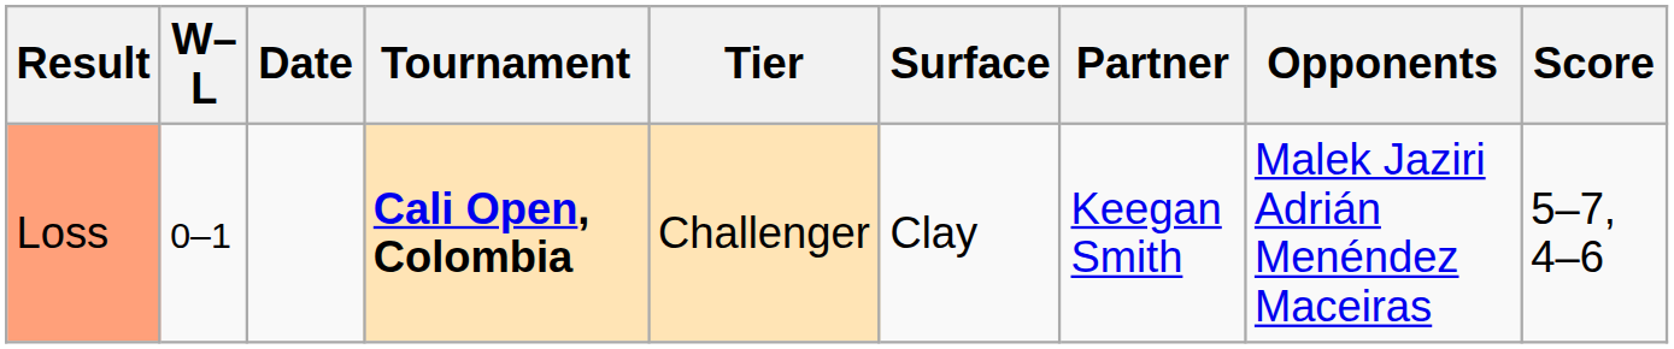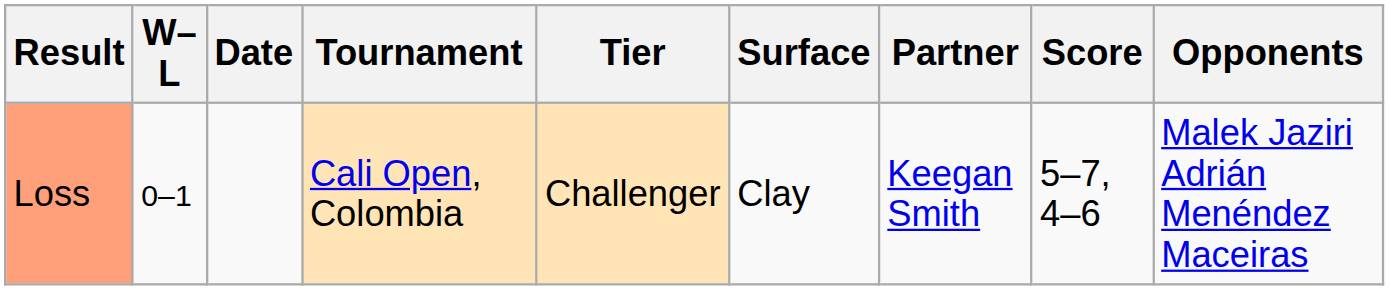 <table class="wikitable">
 <tr>
 <th>Result</th>
 <th class=unsortable>W–L</th>
 <th>Date</th>
 <th>Tournament</th>
 <th>Tier</th>
 <th>Surface</th>
 <th>Partner</th>
+<th class=unsortable>Score</th>
 <th>Opponents</th>
-<th class=unsortable>Score</th>
 </tr>
 <tr>
 <td bgcolor=FFA07A>Loss</td>
 <td><small>0–1</small></td>
 <td><a href='#'></a></td>
-<td style="background:moccasin;"><strong><a href='#'>Cali Open</a>, Colombia</strong></td>
+<td style="background:moccasin;"><a href='#'>Cali Open</a>, Colombia</td>
 <td style="background:moccasin;">Challenger</td>
 <td>Clay</td>
 <td> <a href='#'>Keegan Smith</a></td>
+<td>5–7, 4–6</td>
 <td> <a href='#'>Malek Jaziri</a> <br> <a href='#'>Adrián Menéndez Maceiras</a></td>
-<td>5–7, 4–6</td>
 </tr>
 </table>
